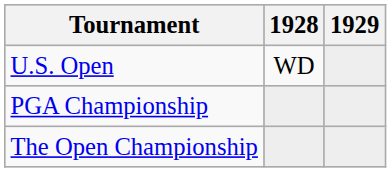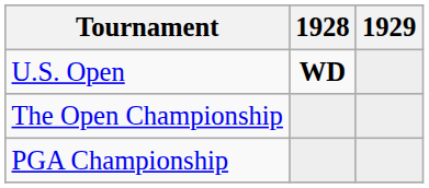 <table class="wikitable" style="font-size:95%;text-align:center;">
 <tr>
 <th>Tournament</th>
 <th>1928</th>
 <th>1929</th>
 </tr>
 <tr>
 <td align=left><a href='#'>U.S. Open</a></td>
-<td>WD</td>
+<td><strong>WD</strong></td>
+<td style="background:#eeeeee;"></td>
+</tr>
+<tr>
+<td align=left><a href='#'>The Open Championship</a></td>
+<td style="background:#eeeeee;"></td>
 <td style="background:#eeeeee;"></td>
 </tr>
 <tr>
 <td align=left><a href='#'>PGA Championship</a></td>
 <td style="background:#eeeeee;"></td>
 <td style="background:#eeeeee;"></td>
 </tr>
-<tr>
-<td align=left><a href='#'>The Open Championship</a></td>
-<td style="background:#eeeeee;"></td>
-<td style="background:#eeeeee;"></td>
-</tr>
 </table>
